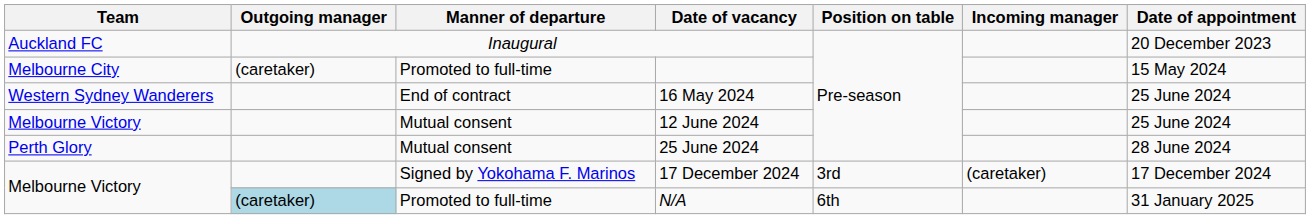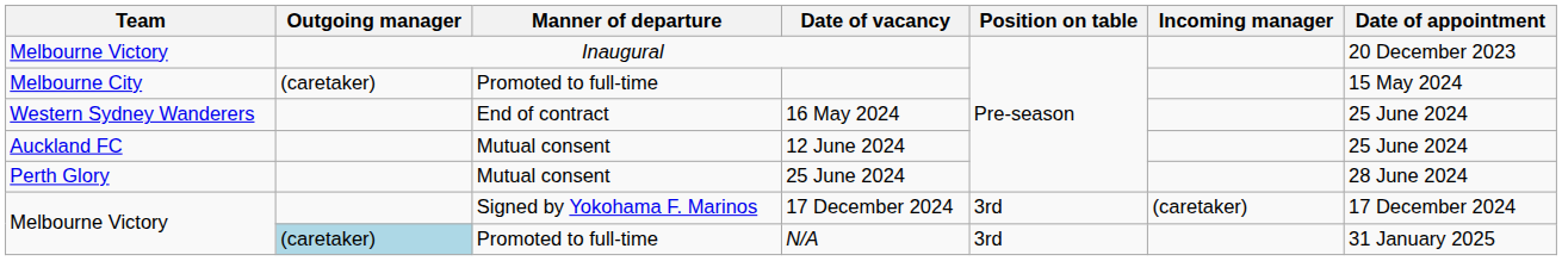 <table class="wikitable sortable" style="width:100%;">
 <tr>
 <th>Team</th>
 <th>Outgoing manager</th>
 <th>Manner of departure</th>
 <th>Date of vacancy</th>
 <th>Position on table</th>
 <th>Incoming manager</th>
 <th>Date of appointment</th>
 </tr>
 <tr>
-<td><a href='#'>Auckland FC</a></td>
+<td><a href='#'>Melbourne Victory</a></td>
 <td align=center colspan=3><em>Inaugural</em></td>
 <td rowspan=5>Pre-season</td>
 <td></td>
 <td>20 December 2023</td>
 </tr>
 <tr>
 <td><a href='#'>Melbourne City</a></td>
 <td> (caretaker)</td>
 <td>Promoted to full-time</td>
 <td></td>
 <td></td>
 <td>15 May 2024</td>
 </tr>
 <tr>
 <td><a href='#'>Western Sydney Wanderers</a></td>
 <td></td>
 <td>End of contract</td>
 <td>16 May 2024</td>
 <td></td>
 <td>25 June 2024</td>
 </tr>
 <tr>
-<td><a href='#'>Melbourne Victory</a></td>
+<td><a href='#'>Auckland FC</a></td>
 <td></td>
 <td>Mutual consent</td>
 <td>12 June 2024</td>
 <td></td>
 <td>25 June 2024</td>
 </tr>
 <tr>
 <td><a href='#'>Perth Glory</a></td>
 <td></td>
 <td>Mutual consent</td>
 <td>25 June 2024</td>
 <td></td>
 <td>28 June 2024</td>
 </tr>
 <tr>
 <td rowspan="2">Melbourne Victory</td>
 <td></td>
 <td>Signed by <a href='#'>Yokohama F. Marinos</a></td>
 <td>17 December 2024</td>
 <td>3rd</td>
 <td> (caretaker)</td>
 <td>17 December 2024</td>
 </tr>
 <tr>
 <td style="background: lightblue;"> (caretaker)</td>
 <td>Promoted to full-time</td>
 <td><em>N/A</em></td>
-<td>6th</td>
+<td>3rd</td>
 <td></td>
 <td>31 January 2025</td>
 </tr>
 </table>
